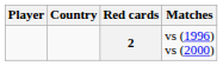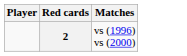 <table class="wikitable">
 <tr>
 <th>Player</th>
-<th>Country</th>
 <th>Red cards</th>
 <th>Matches</th>
 </tr>
 <tr>
 <td></td>
-<td></td>
 <th scope="row">2</th>
 <td>vs  (<a href='#'>1996</a>)<br>vs  (<a href='#'>2000</a>)</td>
 </tr>
 </table>
